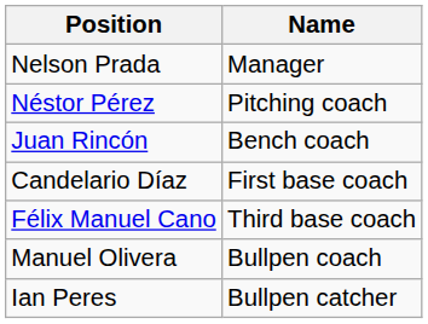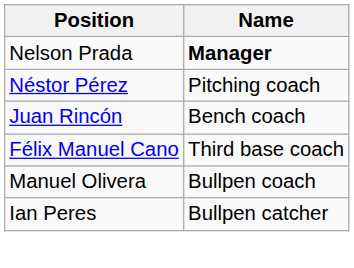 <table class="wikitable">
 <tr>
 <th>Position</th>
 <th>Name</th>
 </tr>
 <tr>
 <td> Nelson Prada</td>
-<td>Manager</td>
+<td><strong>Manager</strong></td>
 </tr>
 <tr>
 <td> <a href='#'>Néstor Pérez</a></td>
 <td>Pitching coach</td>
 </tr>
 <tr>
 <td> <a href='#'>Juan Rincón</a></td>
 <td>Bench coach</td>
-</tr>
-<tr>
-<td> Candelario Díaz</td>
-<td>First base coach</td>
 </tr>
 <tr>
 <td> <a href='#'>Félix Manuel Cano</a></td>
 <td>Third base coach</td>
 </tr>
 <tr>
 <td> Manuel Olivera</td>
 <td>Bullpen coach</td>
 </tr>
 <tr>
 <td> Ian Peres</td>
 <td>Bullpen catcher</td>
 </tr>
 </table>
